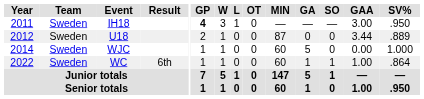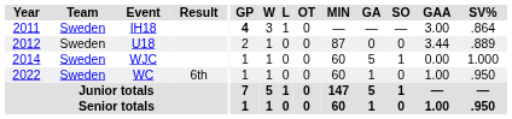 <table border="0" cellpadding="1" cellspacing="0" ID="Table3" style="text-align:center; width:40em;">
 <tr bgcolor="#e0e0e0">
 <th>Year</th>
 <th>Team</th>
 <th>Event</th>
 <th>Result</th>
 <th rowspan="99" bgcolor="#ffffff"></th>
 <th>GP</th>
 <th>W</th>
 <th>L</th>
 <th>OT</th>
 <th>MIN</th>
 <th>GA</th>
 <th>SO</th>
 <th>GAA</th>
 <th>SV%</th>
 </tr>
 <tr>
 <td><a href='#'>2011</a></td>
 <td><a href='#'>Sweden</a></td>
 <td><a href='#'>IH18</a></td>
 <td></td>
 <td><strong>4</strong></td>
 <td>3</td>
 <td>1</td>
 <td>0</td>
 <td>—</td>
 <td>—</td>
 <td>—</td>
 <td>3.00</td>
-<td>.950</td>
+<td>.864</td>
 </tr>
 <tr bgcolor="#f0f0f0">
 <td><a href='#'>2012</a></td>
 <td>Sweden</td>
 <td><a href='#'>U18</a></td>
 <td></td>
 <td>2</td>
 <td>1</td>
 <td>0</td>
 <td>0</td>
 <td>87</td>
 <td>0</td>
 <td>0</td>
 <td>3.44</td>
 <td>.889</td>
 </tr>
 <tr>
 <td><a href='#'>2014</a></td>
 <td><a href='#'>Sweden</a></td>
 <td><a href='#'>WJC</a></td>
 <td></td>
 <td>1</td>
 <td>1</td>
 <td>0</td>
 <td>0</td>
 <td>60</td>
 <td>5</td>
-<td>0</td>
+<td>1</td>
 <td>0.00</td>
 <td>1.000</td>
 </tr>
 <tr bgcolor="#f0f0f0">
 <td><a href='#'>2022</a></td>
 <td><a href='#'>Sweden</a></td>
 <td><a href='#'>WC</a></td>
 <td>6th</td>
 <td>1</td>
 <td>1</td>
 <td>0</td>
 <td>0</td>
 <td>60</td>
 <td>1</td>
-<td>1</td>
+<td>0</td>
 <td>1.00</td>
-<td>.864</td>
+<td>.950</td>
 </tr>
 <tr bgcolor="#e0e0e0">
 <th colspan="4">Junior totals</th>
 <th>7</th>
 <th>5</th>
 <th>1</th>
 <th>0</th>
 <th>147</th>
 <th>5</th>
 <th>1</th>
 <th>—</th>
 <th>—</th>
 </tr>
 <tr bgcolor="#e0e0e0">
 <th colspan="4">Senior totals</th>
 <th>1</th>
 <th>1</th>
 <th>0</th>
 <th>0</th>
 <th>60</th>
 <th>1</th>
 <th>0</th>
 <th>1.00</th>
 <th>.950</th>
 </tr>
 </table>
